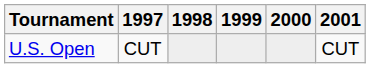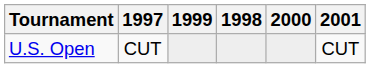 <table class="wikitable" style="font-size:95%;text-align:center;">
 <tr>
 <th>Tournament</th>
 <th>1997</th>
+<th>1999</th>
 <th>1998</th>
-<th>1999</th>
 <th>2000</th>
 <th>2001</th>
 </tr>
 <tr>
 <td align=left><a href='#'>U.S. Open</a></td>
 <td>CUT</td>
 <td style="background:#eeeeee;"></td>
 <td style="background:#eeeeee;"></td>
 <td style="background:#eeeeee;"></td>
 <td>CUT</td>
 </tr>
 </table>
